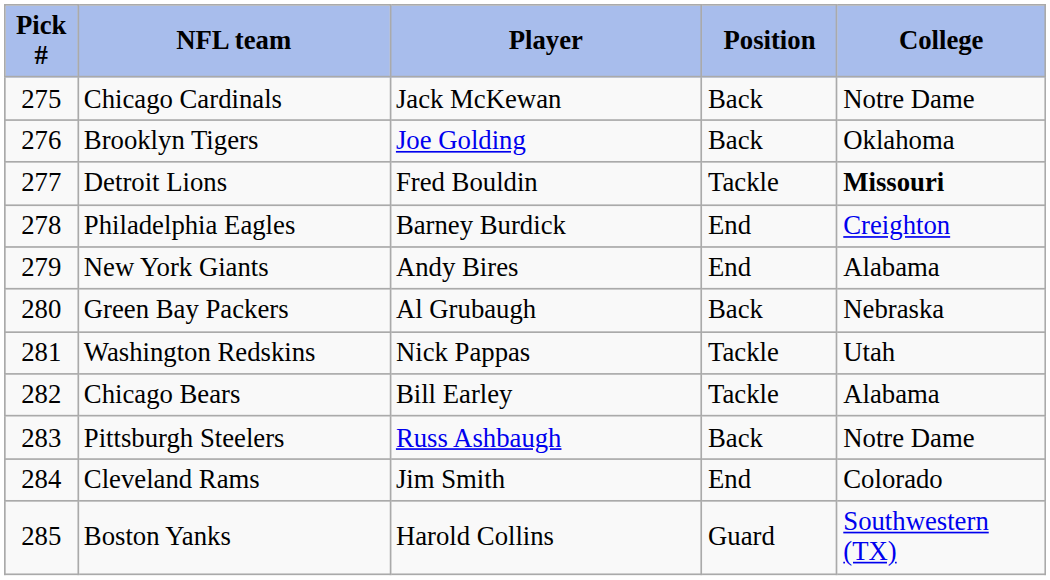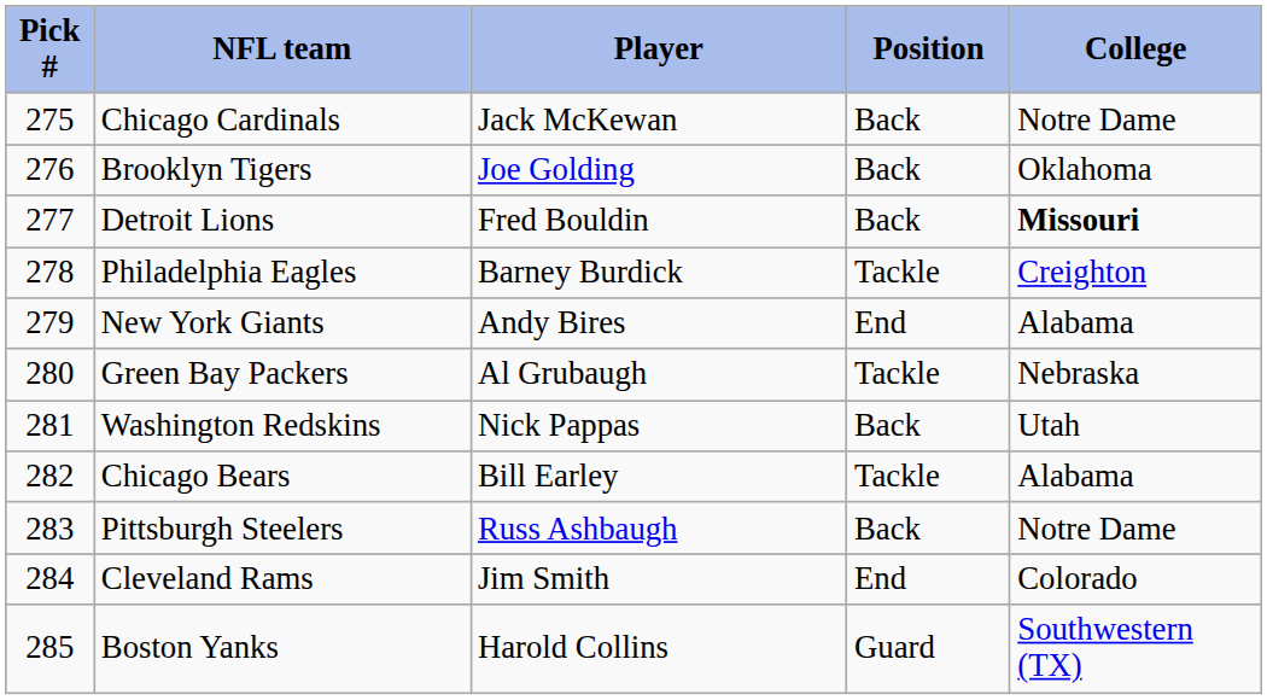 <table class="wikitable sortable sortable" style="width: 100%">
 <tr>
 <th style="background:#A8BDEC;" width=7%>Pick #</th>
 <th width=30% style="background:#A8BDEC;">NFL team</th>
 <th width=30% style="background:#A8BDEC;">Player</th>
 <th width=13% style="background:#A8BDEC;">Position</th>
 <th style="background:#A8BDEC;">College</th>
 </tr>
 <tr>
 <td align=center>275</td>
 <td>Chicago Cardinals</td>
 <td>Jack McKewan</td>
 <td>Back</td>
 <td>Notre Dame</td>
 </tr>
 <tr>
 <td align=center>276</td>
 <td>Brooklyn Tigers</td>
 <td><a href='#'>Joe Golding</a></td>
 <td>Back</td>
 <td>Oklahoma</td>
 </tr>
 <tr>
 <td align=center>277</td>
 <td>Detroit Lions</td>
 <td>Fred Bouldin</td>
-<td>Tackle</td>
+<td>Back</td>
 <td><strong>Missouri</strong></td>
 </tr>
 <tr>
 <td align=center>278</td>
 <td>Philadelphia Eagles</td>
 <td>Barney Burdick</td>
-<td>End</td>
+<td>Tackle</td>
 <td><a href='#'>Creighton</a></td>
 </tr>
 <tr>
 <td align=center>279</td>
 <td>New York Giants</td>
 <td>Andy Bires</td>
 <td>End</td>
 <td>Alabama</td>
 </tr>
 <tr>
 <td align=center>280</td>
 <td>Green Bay Packers</td>
 <td>Al Grubaugh</td>
-<td>Back</td>
+<td>Tackle</td>
 <td>Nebraska</td>
 </tr>
 <tr>
 <td align=center>281</td>
 <td>Washington Redskins</td>
 <td>Nick Pappas</td>
-<td>Tackle</td>
+<td>Back</td>
 <td>Utah</td>
 </tr>
 <tr>
 <td align=center>282</td>
 <td>Chicago Bears</td>
 <td>Bill Earley</td>
 <td>Tackle</td>
 <td>Alabama</td>
 </tr>
 <tr>
 <td align=center>283</td>
 <td>Pittsburgh Steelers</td>
 <td><a href='#'>Russ Ashbaugh</a></td>
 <td>Back</td>
 <td>Notre Dame</td>
 </tr>
 <tr>
 <td align=center>284</td>
 <td>Cleveland Rams</td>
 <td>Jim Smith</td>
 <td>End</td>
 <td>Colorado</td>
 </tr>
 <tr>
 <td align=center>285</td>
 <td>Boston Yanks</td>
 <td>Harold Collins</td>
 <td>Guard</td>
 <td><a href='#'>Southwestern (TX)</a></td>
 </tr>
 </table>
